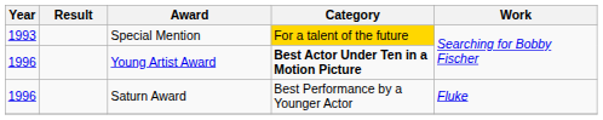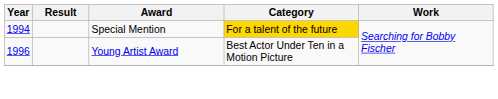 <table class="wikitable">
 <tr>
 <th style="width:30px;">Year</th>
 <th style="width:80px;">Result</th>
 <th style="width:200px;">Award</th>
 <th style="width:200px;">Category</th>
 <th style="width:200px;">Work</th>
 </tr>
 <tr>
-<td><a href='#'>1993</a></td>
+<td><a href='#'>1994</a></td>
 <td></td>
 <td>Special Mention</td>
 <td style="background: gold;">For a talent of the future</td>
 <td rowspan="2"><em><a href='#'>Searching for Bobby Fischer</a></em></td>
 </tr>
 <tr>
 <td><a href='#'>1996</a></td>
 <td></td>
 <td><a href='#'>Young Artist Award</a></td>
-<td><strong>Best Actor Under Ten in a Motion Picture</strong></td>
-</tr>
-<tr>
-<td><a href='#'>1996</a></td>
-<td></td>
-<td>Saturn Award</td>
-<td>Best Performance by a Younger Actor</td>
-<td><em><a href='#'>Fluke</a></em></td>
+<td>Best Actor Under Ten in a Motion Picture</td>
 </tr>
 <tr>
 </tr>
 </table>
